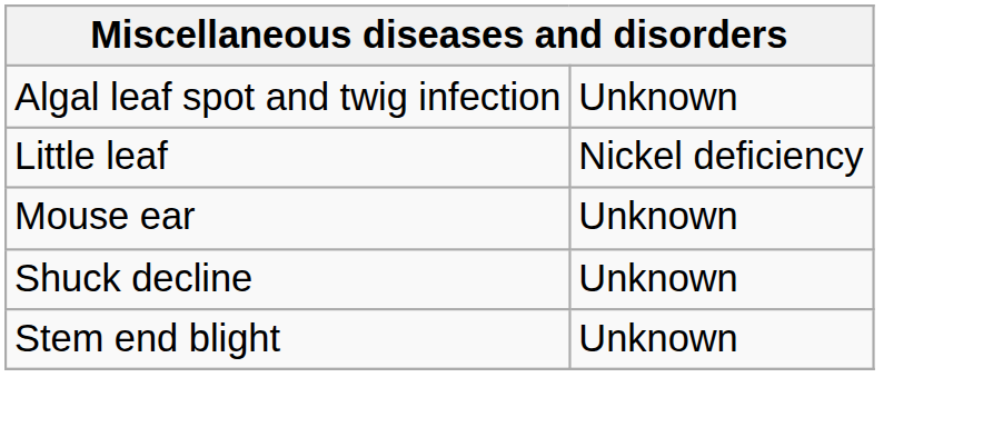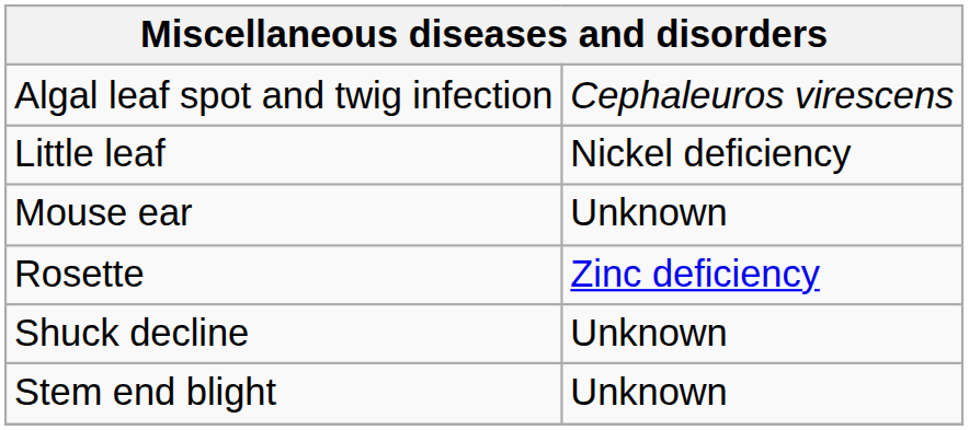 <table class="wikitable" style="clear">
 <tr>
 <th colspan=2><strong>Miscellaneous diseases and disorders</strong><br></th>
 </tr>
 <tr>
 <td>Algal leaf spot and twig infection</td>
-<td>Unknown</td>
+<td><em>Cephaleuros virescens</em></td>
 </tr>
 <tr>
 <td>Little leaf</td>
 <td>Nickel deficiency</td>
 </tr>
 <tr>
 <td>Mouse ear</td>
 <td>Unknown</td>
+</tr>
+<tr>
+<td>Rosette</td>
+<td><a href='#'>Zinc deficiency</a></td>
 </tr>
 <tr>
 <td>Shuck decline</td>
 <td>Unknown</td>
 </tr>
 <tr>
 <td>Stem end blight</td>
 <td>Unknown</td>
 </tr>
 <tr>
 </tr>
 </table>
